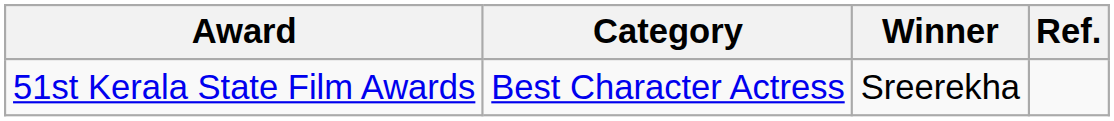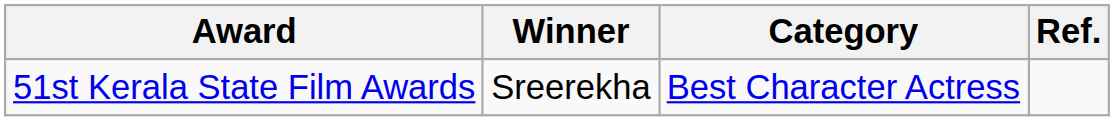 <table class="wikitable">
 <tr>
 <th>Award</th>
+<th>Winner</th>
 <th>Category</th>
-<th>Winner</th>
 <th>Ref.</th>
 </tr>
 <tr>
 <td><a href='#'>51st Kerala State Film Awards</a></td>
+<td>Sreerekha</td>
 <td><a href='#'>Best Character Actress</a></td>
-<td>Sreerekha</td>
 <td></td>
 </tr>
 </table>
